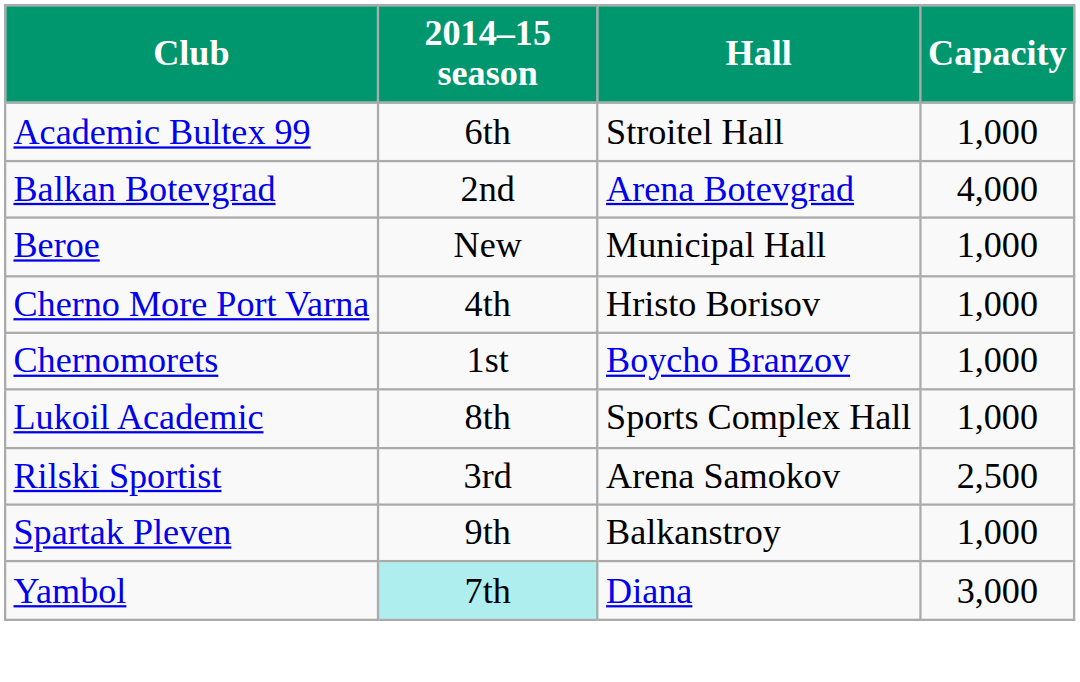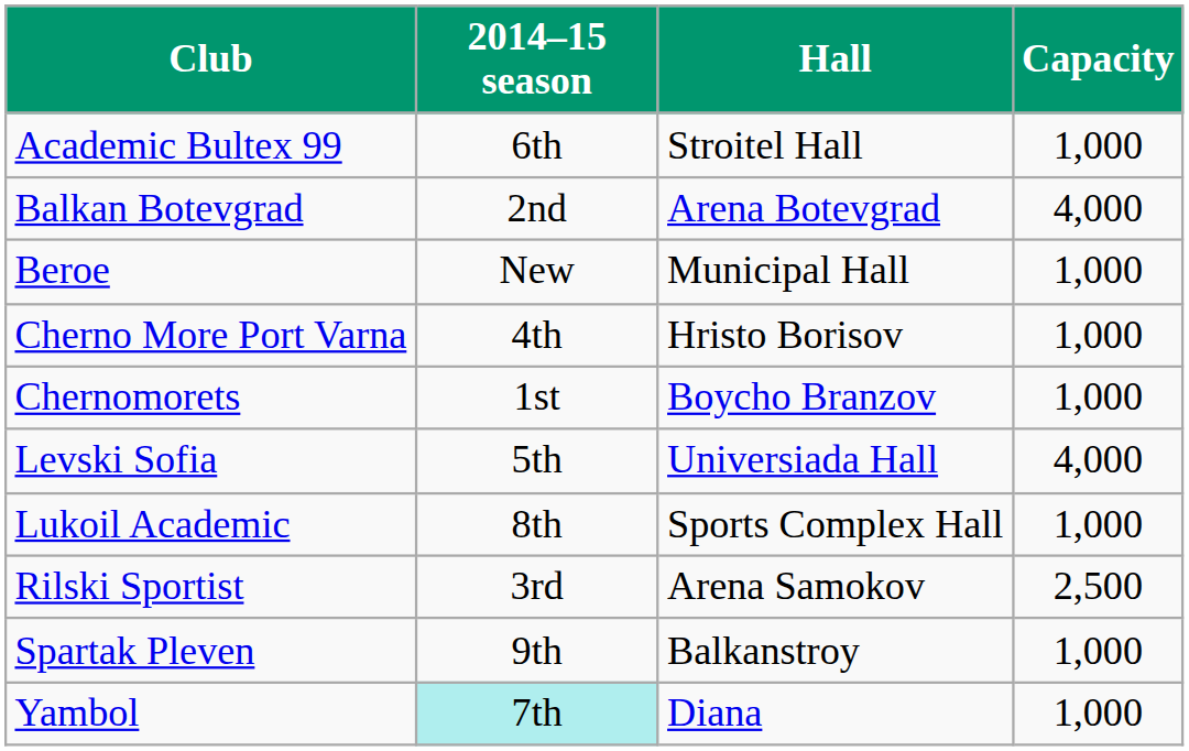 <table class="wikitable sortable" style="text-align:center;">
 <tr style="color:white;">
 <th style="background:#00966E;">Club</th>
 <th style="width:90px; background:#00966E;">2014–15 season</th>
 <th style="background:#00966E;">Hall</th>
 <th style="width:30px; background:#00966E;">Capacity</th>
 </tr>
 <tr>
 <td style="text-align:left;"><a href='#'>Academic Bultex 99</a></td>
 <td>6th</td>
 <td style="text-align:left;">Stroitel Hall</td>
 <td>1,000</td>
 </tr>
 <tr>
 <td style="text-align:left;"><a href='#'>Balkan Botevgrad</a></td>
 <td>2nd</td>
 <td style="text-align:left;"><a href='#'>Arena Botevgrad</a></td>
 <td>4,000</td>
 </tr>
 <tr>
 <td style="text-align:left;"><a href='#'>Beroe</a></td>
 <td>New</td>
 <td style="text-align:left;">Municipal Hall</td>
 <td>1,000</td>
 </tr>
 <tr>
 <td style="text-align:left;"><a href='#'>Cherno More Port Varna</a></td>
 <td>4th</td>
 <td style="text-align:left;">Hristo Borisov</td>
 <td>1,000</td>
 </tr>
 <tr>
 <td style="text-align:left;"><a href='#'>Chernomorets</a></td>
 <td>1st</td>
 <td style="text-align:left;"><a href='#'>Boycho Branzov</a></td>
 <td>1,000</td>
 </tr>
 <tr>
+<td style="text-align:left;"><a href='#'>Levski Sofia</a></td>
+<td>5th</td>
+<td style="text-align:left;"><a href='#'>Universiada Hall</a></td>
+<td>4,000</td>
+</tr>
+<tr>
 <td style="text-align:left;"><a href='#'>Lukoil Academic</a></td>
 <td>8th</td>
 <td style="text-align:left;">Sports Complex Hall</td>
 <td>1,000</td>
 </tr>
 <tr>
 <td style="text-align:left;"><a href='#'>Rilski Sportist</a></td>
 <td>3rd</td>
 <td style="text-align:left;">Arena Samokov</td>
 <td>2,500</td>
 </tr>
 <tr>
 <td style="text-align:left;"><a href='#'>Spartak Pleven</a></td>
 <td>9th</td>
 <td style="text-align:left;">Balkanstroy</td>
 <td>1,000</td>
 </tr>
 <tr>
 <td style="text-align:left;"><a href='#'>Yambol</a></td>
 <td style="background: paleturquoise;">7th</td>
 <td style="text-align:left;"><a href='#'>Diana</a></td>
-<td>3,000</td>
+<td>1,000</td>
 </tr>
 </table>
